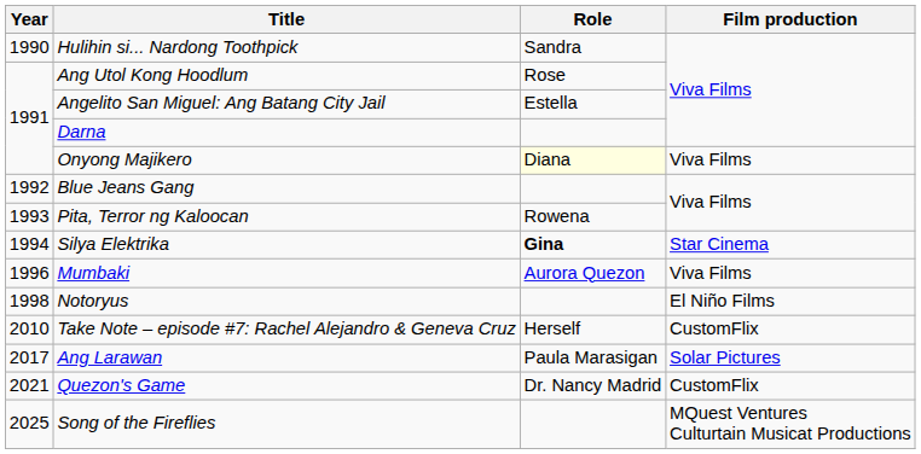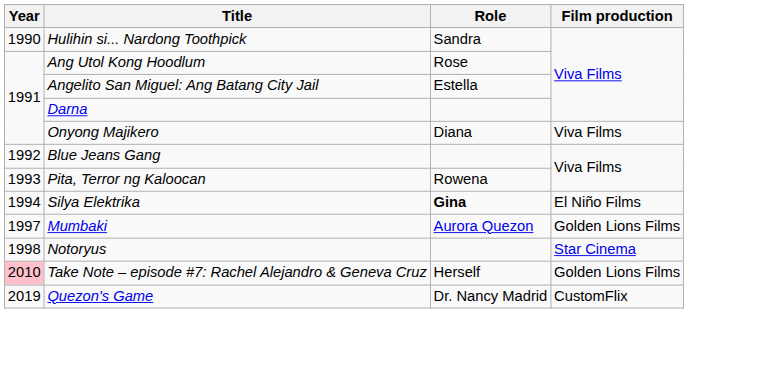 <table class="wikitable">
 <tr>
 <th>Year</th>
 <th>Title</th>
 <th>Role</th>
 <th>Film production</th>
 </tr>
 <tr>
 <td>1990</td>
 <td><em>Hulihin si... Nardong Toothpick</em></td>
 <td>Sandra</td>
 <td rowspan="4"><a href='#'>Viva Films</a></td>
 </tr>
 <tr>
 <td rowspan=4>1991</td>
 <td><em>Ang Utol Kong Hoodlum</em></td>
 <td>Rose</td>
 </tr>
 <tr>
 <td><em>Angelito San Miguel: Ang Batang City Jail</em></td>
 <td>Estella</td>
 </tr>
 <tr>
 <td><em><a href='#'>Darna</a></em></td>
 <td></td>
 </tr>
 <tr>
 <td><em>Onyong Majikero</em></td>
-<td style="background: lightyellow;">Diana</td>
+<td>Diana</td>
 <td>Viva Films</td>
 </tr>
 <tr>
 <td>1992</td>
 <td><em>Blue Jeans Gang</em></td>
 <td></td>
 <td rowspan="2">Viva Films</td>
 </tr>
 <tr>
 <td>1993</td>
 <td><em>Pita, Terror ng Kaloocan</em></td>
 <td>Rowena</td>
 </tr>
 <tr>
 <td>1994</td>
 <td><em>Silya Elektrika</em></td>
 <td><strong>Gina</strong></td>
-<td><a href='#'>Star Cinema</a></td>
+<td>El Niño Films</td>
 </tr>
 <tr>
-<td>1996</td>
+<td>1997</td>
 <td><em><a href='#'>Mumbaki</a></em></td>
 <td><a href='#'>Aurora Quezon</a></td>
-<td>Viva Films</td>
+<td>Golden Lions Films</td>
 </tr>
 <tr>
 <td>1998</td>
 <td><em>Notoryus</em></td>
 <td></td>
-<td>El Niño Films</td>
+<td><a href='#'>Star Cinema</a></td>
 </tr>
 <tr>
-<td>2010</td>
+<td style="background: pink;">2010</td>
 <td><em>Take Note – episode #7: Rachel Alejandro & Geneva Cruz</em></td>
 <td>Herself</td>
-<td>CustomFlix</td>
+<td>Golden Lions Films</td>
 </tr>
 <tr>
-<td>2017</td>
-<td><em><a href='#'>Ang Larawan</a></em></td>
-<td>Paula Marasigan</td>
-<td><a href='#'>Solar Pictures</a></td>
-</tr>
-<tr>
-<td>2021</td>
+<td>2019</td>
 <td><em><a href='#'>Quezon's Game</a></em></td>
 <td>Dr. Nancy Madrid</td>
 <td>CustomFlix</td>
 </tr>
-<tr>
-<td>2025</td>
-<td><em>Song of the Fireflies</em></td>
-<td></td>
-<td>MQuest Ventures<br>Culturtain Musicat Productions</td>
-</tr>
 </table>
